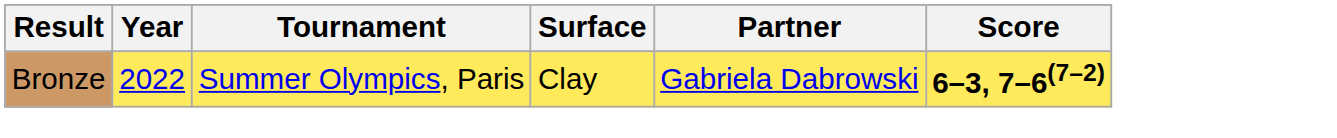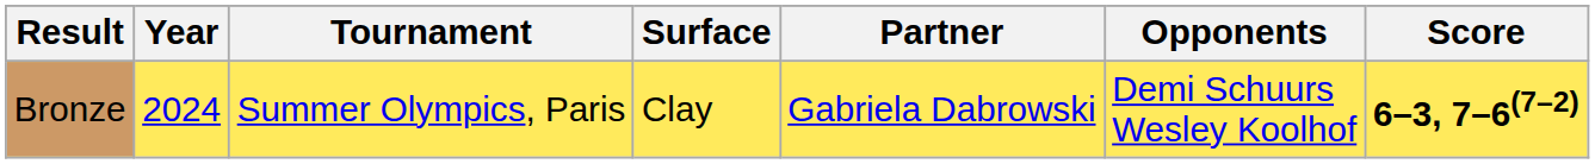 <table class="wikitable">
 <tr>
 <th>Result</th>
 <th>Year</th>
 <th>Tournament</th>
 <th>Surface</th>
 <th>Partner</th>
+<th>Opponents</th>
 <th class=unsortable>Score</th>
 </tr>
 <tr bgcolor=ffea5c>
 <td bgcolor=cc9966>Bronze</td>
-<td><a href='#'>2022</a></td>
+<td><a href='#'>2024</a></td>
 <td><a href='#'>Summer Olympics</a>, Paris</td>
 <td>Clay</td>
 <td> <a href='#'>Gabriela Dabrowski</a></td>
+<td> <a href='#'>Demi Schuurs</a> <br> <a href='#'>Wesley Koolhof</a></td>
 <td><strong>6–3, 7–6<sup>(7–2)</sup></strong></td>
 </tr>
 </table>
